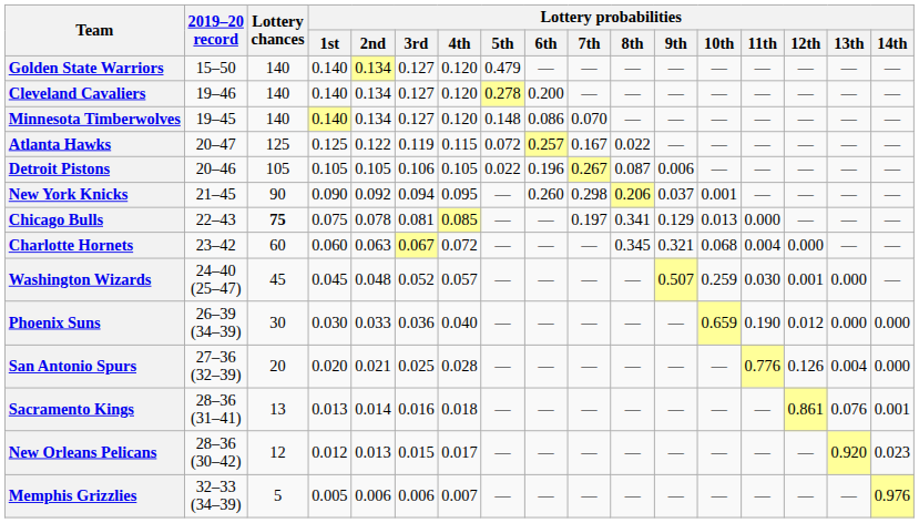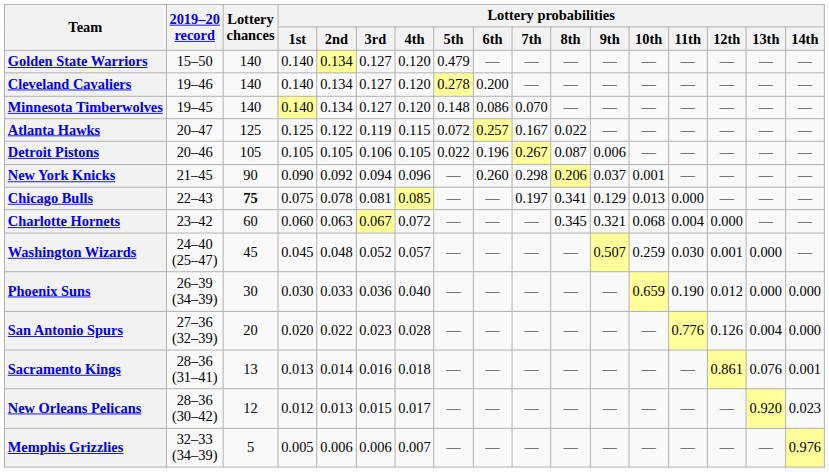 <table class="wikitable plainrowheaders" style="text-align:center">
 <tr>
 <th scope="col" rowspan="2">Team</th>
 <th scope="col" rowspan="2"><a href='#'>2019–20<br>record</a></th>
 <th scope="col" rowspan="2">Lottery<br>chances</th>
 <th scope="col" colspan="14">Lottery probabilities</th>
 </tr>
 <tr>
 <th>1st</th>
 <th>2nd</th>
 <th>3rd</th>
 <th>4th</th>
 <th>5th</th>
 <th>6th</th>
 <th>7th</th>
 <th>8th</th>
 <th>9th</th>
 <th>10th</th>
 <th>11th</th>
 <th>12th</th>
 <th>13th</th>
 <th>14th</th>
 </tr>
 <tr>
 <th scope="row" style="text-align:left;"><a href='#'>Golden State Warriors</a></th>
 <td>15–50</td>
 <td>140</td>
 <td>0.140</td>
 <td style="background:#ff9; width:2em; text-align:center;">0.134</td>
 <td>0.127</td>
 <td>0.120</td>
 <td>0.479</td>
 <td>—</td>
 <td>—</td>
 <td>—</td>
 <td>—</td>
 <td>—</td>
 <td>—</td>
 <td>—</td>
 <td>—</td>
 <td>—</td>
 </tr>
 <tr>
 <th scope="row" style="text-align:left;"><a href='#'>Cleveland Cavaliers</a></th>
 <td>19–46</td>
 <td>140</td>
 <td>0.140</td>
 <td>0.134</td>
 <td>0.127</td>
 <td>0.120</td>
 <td style="background:#ff9; width:2em; text-align:center;">0.278</td>
 <td>0.200</td>
 <td>—</td>
 <td>—</td>
 <td>—</td>
 <td>—</td>
 <td>—</td>
 <td>—</td>
 <td>—</td>
 <td>—</td>
 </tr>
 <tr>
 <th scope="row" style="text-align:left;"><a href='#'>Minnesota Timberwolves</a></th>
 <td>19–45</td>
 <td>140</td>
 <td style="background:#ff9; width:2em; text-align:center;">0.140</td>
 <td>0.134</td>
 <td>0.127</td>
 <td>0.120</td>
 <td>0.148</td>
 <td>0.086</td>
 <td>0.070</td>
 <td>—</td>
 <td>—</td>
 <td>—</td>
 <td>—</td>
 <td>—</td>
 <td>—</td>
 <td>—</td>
 </tr>
 <tr>
 <th scope="row" style="text-align:left;"><a href='#'>Atlanta Hawks</a></th>
 <td>20–47</td>
 <td>125</td>
 <td>0.125</td>
 <td>0.122</td>
 <td>0.119</td>
 <td>0.115</td>
 <td>0.072</td>
 <td style="background:#ff9; width:2em; text-align:center;">0.257</td>
 <td>0.167</td>
 <td>0.022</td>
 <td>—</td>
 <td>—</td>
 <td>—</td>
 <td>—</td>
 <td>—</td>
 <td>—</td>
 </tr>
 <tr>
 <th scope="row" style="text-align:left;"><a href='#'>Detroit Pistons</a></th>
 <td>20–46</td>
 <td>105</td>
 <td>0.105</td>
 <td>0.105</td>
 <td>0.106</td>
 <td>0.105</td>
 <td>0.022</td>
 <td>0.196</td>
 <td style="background:#ff9; width:2em; text-align:center;">0.267</td>
 <td>0.087</td>
 <td>0.006</td>
 <td>—</td>
 <td>—</td>
 <td>—</td>
 <td>—</td>
 <td>—</td>
 </tr>
 <tr>
 <th scope="row" style="text-align:left;"><a href='#'>New York Knicks</a></th>
 <td>21–45</td>
 <td>90</td>
 <td>0.090</td>
 <td>0.092</td>
 <td>0.094</td>
-<td>0.095</td>
+<td>0.096</td>
 <td>—</td>
 <td>0.260</td>
 <td>0.298</td>
 <td style="background:#ff9; width:2em; text-align:center;">0.206</td>
 <td>0.037</td>
 <td>0.001</td>
 <td>—</td>
 <td>—</td>
 <td>—</td>
 <td>—</td>
 </tr>
 <tr>
 <th scope="row" style="text-align:left;"><a href='#'>Chicago Bulls</a></th>
 <td>22–43</td>
 <td><strong>75</strong></td>
 <td>0.075</td>
 <td>0.078</td>
 <td>0.081</td>
 <td style="background:#ff9; width:2em; text-align:center;">0.085</td>
 <td>—</td>
 <td>—</td>
 <td>0.197</td>
 <td>0.341</td>
 <td>0.129</td>
 <td>0.013</td>
 <td>0.000</td>
 <td>—</td>
 <td>—</td>
 <td>—</td>
 </tr>
 <tr>
 <th scope="row" style="text-align:left;"><a href='#'>Charlotte Hornets</a></th>
 <td>23–42</td>
 <td>60</td>
 <td>0.060</td>
 <td>0.063</td>
 <td style="background:#ff9; width:2em; text-align:center;">0.067</td>
 <td>0.072</td>
 <td>—</td>
 <td>—</td>
 <td>—</td>
 <td>0.345</td>
 <td>0.321</td>
 <td>0.068</td>
 <td>0.004</td>
 <td>0.000</td>
 <td>—</td>
 <td>—</td>
 </tr>
 <tr>
 <th scope="row" style="text-align:left;"><a href='#'>Washington Wizards</a></th>
 <td>24–40<br>(25–47)</td>
 <td>45</td>
 <td>0.045</td>
 <td>0.048</td>
 <td>0.052</td>
 <td>0.057</td>
 <td>—</td>
 <td>—</td>
 <td>—</td>
 <td>—</td>
 <td style="background:#ff9; width:2em; text-align:center;">0.507</td>
 <td>0.259</td>
 <td>0.030</td>
 <td>0.001</td>
 <td>0.000</td>
 <td>—</td>
 </tr>
 <tr>
 <th scope="row" style="text-align:left;"><a href='#'>Phoenix Suns</a></th>
 <td>26–39<br>(34–39)</td>
 <td>30</td>
 <td>0.030</td>
 <td>0.033</td>
 <td>0.036</td>
 <td>0.040</td>
 <td>—</td>
 <td>—</td>
 <td>—</td>
 <td>—</td>
 <td>—</td>
 <td style="background:#ff9; width:2em; text-align:center;">0.659</td>
 <td>0.190</td>
 <td>0.012</td>
 <td>0.000</td>
 <td>0.000</td>
 </tr>
 <tr>
 <th scope="row" style="text-align:left;"><a href='#'>San Antonio Spurs</a></th>
 <td>27–36<br>(32–39)</td>
 <td>20</td>
 <td>0.020</td>
-<td>0.021</td>
-<td>0.025</td>
+<td>0.022</td>
+<td>0.023</td>
 <td>0.028</td>
 <td>—</td>
 <td>—</td>
 <td>—</td>
 <td>—</td>
 <td>—</td>
 <td>—</td>
 <td style="background:#ff9; width:2em; text-align:center;">0.776</td>
 <td>0.126</td>
 <td>0.004</td>
 <td>0.000</td>
 </tr>
 <tr>
 <th scope="row" style="text-align:left;"><a href='#'>Sacramento Kings</a></th>
 <td>28–36<br>(31–41)</td>
 <td>13</td>
 <td>0.013</td>
 <td>0.014</td>
 <td>0.016</td>
 <td>0.018</td>
 <td>—</td>
 <td>—</td>
 <td>—</td>
 <td>—</td>
 <td>—</td>
 <td>—</td>
 <td>—</td>
 <td style="background:#ff9; width:2em; text-align:center;">0.861</td>
 <td>0.076</td>
 <td>0.001</td>
 </tr>
 <tr>
 <th scope="row" style="text-align:left;"><a href='#'>New Orleans Pelicans</a></th>
 <td>28–36<br>(30–42)</td>
 <td>12</td>
 <td>0.012</td>
 <td>0.013</td>
 <td>0.015</td>
 <td>0.017</td>
 <td>—</td>
 <td>—</td>
 <td>—</td>
 <td>—</td>
 <td>—</td>
 <td>—</td>
 <td>—</td>
 <td>—</td>
 <td style="background:#ff9; width:2em; text-align:center;">0.920</td>
 <td>0.023</td>
 </tr>
 <tr>
 <th scope="row" style="text-align:left;"><a href='#'>Memphis Grizzlies</a></th>
 <td>32–33<br>(34–39)</td>
 <td>5</td>
 <td>0.005</td>
 <td>0.006</td>
 <td>0.006</td>
 <td>0.007</td>
 <td>—</td>
 <td>—</td>
 <td>—</td>
 <td>—</td>
 <td>—</td>
 <td>—</td>
 <td>—</td>
 <td>—</td>
 <td>—</td>
 <td style="background:#ff9; width:2em; text-align:center;">0.976</td>
 </tr>
 </table>
